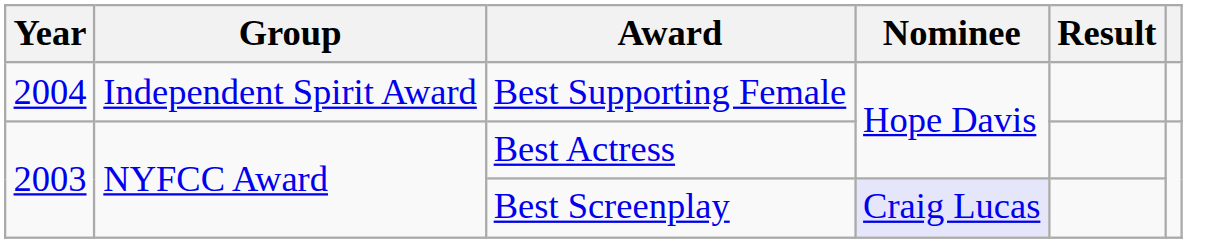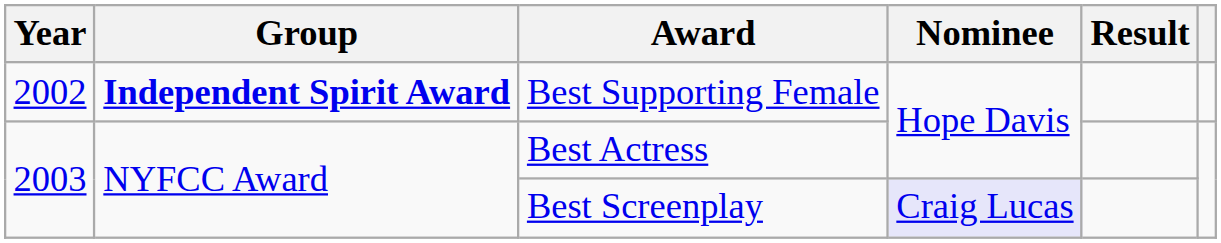 <table class="wikitable">
 <tr>
 <th>Year</th>
 <th>Group</th>
 <th>Award</th>
 <th>Nominee</th>
 <th>Result</th>
 <th></th>
 </tr>
 <tr>
-<td><a href='#'>2004</a></td>
-<td><a href='#'>Independent Spirit Award</a></td>
+<td><a href='#'>2002</a></td>
+<td><strong><a href='#'>Independent Spirit Award</a></strong></td>
 <td><a href='#'>Best Supporting Female</a></td>
 <td rowspan="2"><a href='#'>Hope Davis</a></td>
 <td></td>
 <td></td>
 </tr>
 <tr>
 <td rowspan="2"><a href='#'>2003</a></td>
 <td rowspan="2"><a href='#'>NYFCC Award</a></td>
 <td><a href='#'>Best Actress</a></td>
 <td></td>
 <td rowspan="2"></td>
 </tr>
 <tr>
 <td><a href='#'>Best Screenplay</a></td>
 <td style="background: lavender;"><a href='#'>Craig Lucas</a></td>
 <td></td>
 </tr>
 </table>
